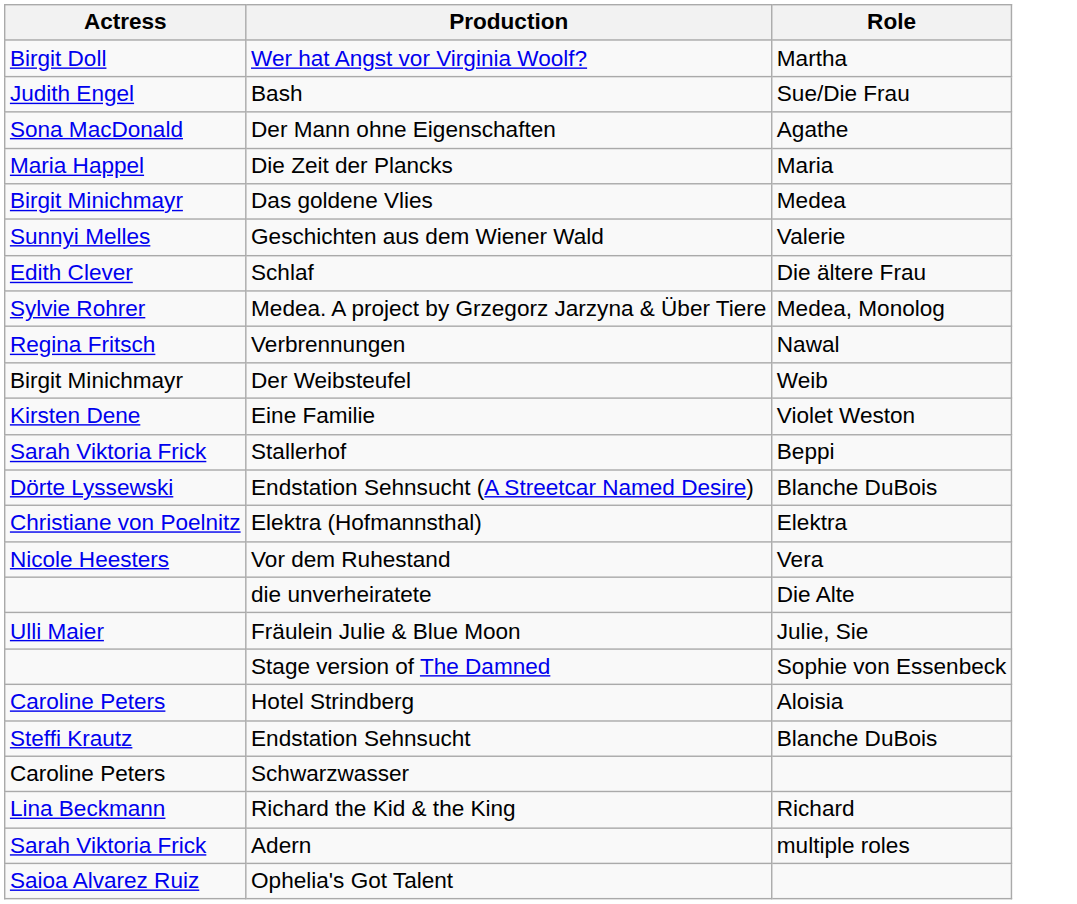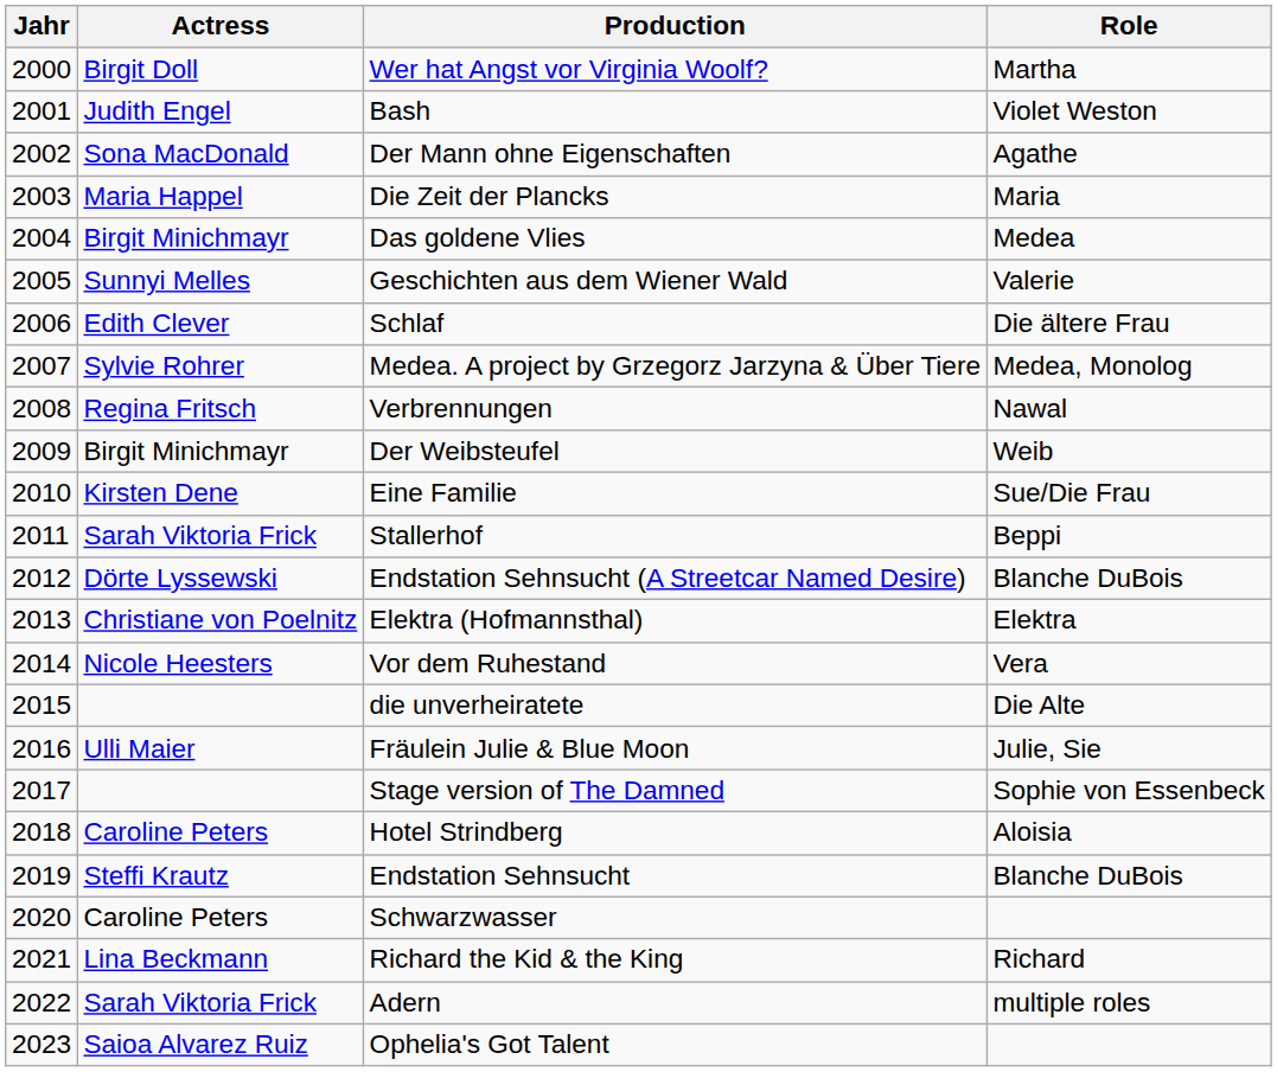 <table class="wikitable zebra">
 <tr>
+<th>Jahr</th>
 <th>Actress</th>
 <th>Production</th>
 <th>Role</th>
 </tr>
 <tr>
+<td>2000</td>
 <td><a href='#'>Birgit Doll</a></td>
 <td><a href='#'>Wer hat Angst vor Virginia Woolf?</a></td>
 <td>Martha</td>
 </tr>
 <tr>
+<td>2001</td>
 <td><a href='#'>Judith Engel</a></td>
 <td>Bash</td>
-<td>Sue/Die Frau</td>
+<td>Violet Weston</td>
 </tr>
 <tr>
+<td>2002</td>
 <td><a href='#'>Sona MacDonald</a></td>
 <td>Der Mann ohne Eigenschaften</td>
 <td>Agathe</td>
 </tr>
 <tr>
+<td>2003</td>
 <td><a href='#'>Maria Happel</a></td>
 <td>Die Zeit der Plancks</td>
 <td>Maria</td>
 </tr>
 <tr>
+<td>2004</td>
 <td><a href='#'>Birgit Minichmayr</a></td>
 <td>Das goldene Vlies</td>
 <td>Medea</td>
 </tr>
 <tr>
+<td>2005</td>
 <td><a href='#'>Sunnyi Melles</a></td>
 <td>Geschichten aus dem Wiener Wald</td>
 <td>Valerie</td>
 </tr>
 <tr>
+<td>2006</td>
 <td><a href='#'>Edith Clever</a></td>
 <td>Schlaf</td>
 <td>Die ältere Frau</td>
 </tr>
 <tr>
+<td>2007</td>
 <td><a href='#'>Sylvie Rohrer</a></td>
 <td>Medea. A project by Grzegorz Jarzyna & Über Tiere</td>
 <td>Medea, Monolog</td>
 </tr>
 <tr>
+<td>2008</td>
 <td><a href='#'>Regina Fritsch</a></td>
 <td>Verbrennungen</td>
 <td>Nawal</td>
 </tr>
 <tr>
+<td>2009</td>
 <td>Birgit Minichmayr</td>
 <td>Der Weibsteufel</td>
 <td>Weib</td>
 </tr>
 <tr>
+<td>2010</td>
 <td><a href='#'>Kirsten Dene</a></td>
 <td>Eine Familie</td>
-<td>Violet Weston</td>
+<td>Sue/Die Frau</td>
 </tr>
 <tr>
+<td>2011</td>
 <td><a href='#'>Sarah Viktoria Frick</a></td>
 <td>Stallerhof</td>
 <td>Beppi</td>
 </tr>
 <tr>
+<td>2012</td>
 <td><a href='#'>Dörte Lyssewski</a></td>
 <td>Endstation Sehnsucht (<a href='#'>A Streetcar Named Desire</a>)</td>
 <td>Blanche DuBois</td>
 </tr>
 <tr>
+<td>2013</td>
 <td><a href='#'>Christiane von Poelnitz</a></td>
 <td>Elektra (Hofmannsthal)</td>
 <td>Elektra</td>
 </tr>
 <tr>
+<td>2014</td>
 <td><a href='#'>Nicole Heesters</a></td>
 <td>Vor dem Ruhestand</td>
 <td>Vera</td>
 </tr>
 <tr>
+<td>2015</td>
 <td></td>
 <td>die unverheiratete</td>
 <td>Die Alte</td>
 </tr>
 <tr>
+<td>2016</td>
 <td><a href='#'>Ulli Maier</a></td>
 <td>Fräulein Julie & Blue Moon</td>
 <td>Julie, Sie</td>
 </tr>
 <tr>
+<td>2017</td>
 <td></td>
 <td>Stage version of <a href='#'>The Damned</a></td>
 <td>Sophie von Essenbeck</td>
 </tr>
 <tr>
+<td>2018</td>
 <td><a href='#'>Caroline Peters</a></td>
 <td>Hotel Strindberg</td>
 <td>Aloisia</td>
 </tr>
 <tr>
+<td>2019</td>
 <td><a href='#'>Steffi Krautz</a></td>
 <td>Endstation Sehnsucht</td>
 <td>Blanche DuBois</td>
 </tr>
 <tr>
+<td>2020</td>
 <td>Caroline Peters</td>
 <td>Schwarzwasser</td>
 <td></td>
 </tr>
 <tr>
+<td>2021</td>
 <td><a href='#'>Lina Beckmann</a></td>
 <td>Richard the Kid & the King</td>
 <td>Richard</td>
 </tr>
 <tr>
+<td>2022</td>
 <td><a href='#'>Sarah Viktoria Frick</a></td>
 <td>Adern</td>
 <td>multiple roles</td>
 </tr>
 <tr>
+<td>2023</td>
 <td><a href='#'>Saioa Alvarez Ruiz</a></td>
 <td>Ophelia's Got Talent</td>
 <td></td>
 </tr>
 </table>
